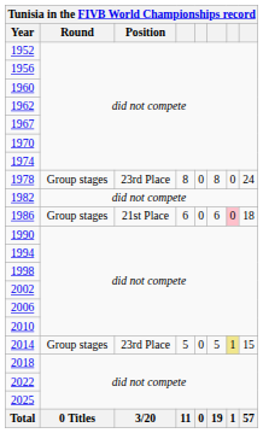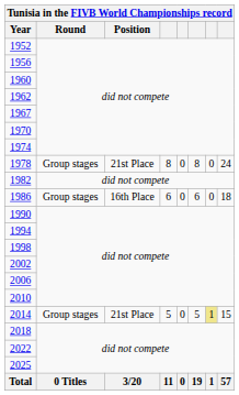 <table class="wikitable" style="text-align: center;">
 <tr>
 <th colspan=10>Tunisia in the <a href='#'>FIVB World Championships record</a></th>
 </tr>
 <tr>
 <th>Year</th>
 <th>Round</th>
 <th>Position</th>
 <th></th>
 <th></th>
 <th></th>
 <th></th>
 <th></th>
 </tr>
 <tr>
 <td> <a href='#'>1952</a></td>
 <td colspan="8" rowspan=7><em>did not compete</em></td>
 </tr>
 <tr>
 <td> <a href='#'>1956</a></td>
 </tr>
 <tr>
 <td> <a href='#'>1960</a></td>
 </tr>
 <tr>
 <td> <a href='#'>1962</a></td>
 </tr>
 <tr>
 <td> <a href='#'>1967</a></td>
 </tr>
 <tr>
 <td> <a href='#'>1970</a></td>
 </tr>
 <tr>
 <td> <a href='#'>1974</a></td>
 </tr>
 <tr>
 <td> <a href='#'>1978</a></td>
 <td>Group stages</td>
-<td>23rd Place</td>
+<td>21st Place</td>
 <td>8</td>
 <td>0</td>
 <td>8</td>
 <td>0</td>
 <td>24</td>
 </tr>
 <tr>
 <td> <a href='#'>1982</a></td>
 <td colspan="8"><em>did not compete</em></td>
 </tr>
 <tr>
 <td> <a href='#'>1986</a></td>
 <td>Group stages</td>
-<td>21st Place</td>
+<td>16th Place</td>
 <td>6</td>
 <td>0</td>
 <td>6</td>
-<td style="background: pink;">0</td>
+<td>0</td>
 <td>18</td>
 </tr>
 <tr>
 <td> <a href='#'>1990</a></td>
 <td colspan="8" rowspan=6><em>did not compete</em></td>
 </tr>
 <tr>
 <td> <a href='#'>1994</a></td>
 </tr>
 <tr>
 <td> <a href='#'>1998</a></td>
 </tr>
 <tr>
 <td> <a href='#'>2002</a></td>
 </tr>
 <tr>
 <td> <a href='#'>2006</a></td>
 </tr>
 <tr>
 <td> <a href='#'>2010</a></td>
 </tr>
 <tr>
 <td> <a href='#'>2014</a></td>
 <td>Group stages</td>
-<td>23rd Place</td>
+<td>21st Place</td>
 <td>5</td>
 <td>0</td>
 <td>5</td>
 <td style="background: khaki;">1</td>
 <td>15</td>
 </tr>
 <tr>
 <td> <a href='#'>2018</a></td>
 <td colspan="8" rowspan=3><em>did not compete</em></td>
 </tr>
 <tr>
 <td> <a href='#'>2022</a></td>
 </tr>
 <tr>
 <td> <a href='#'>2025</a></td>
 </tr>
 <tr>
 <th>Total</th>
 <th>0 Titles</th>
 <th>3/20</th>
 <th>11</th>
 <th>0</th>
 <th>19</th>
 <th>1</th>
 <th>57</th>
 </tr>
 </table>
